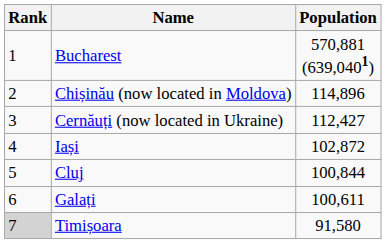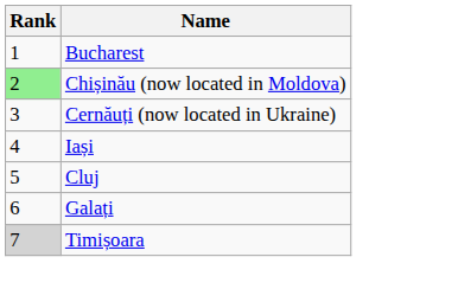 <table class="wikitable">
 <tr>
 <th>Rank</th>
 <th>Name</th>
-<th>Population</th>
 </tr>
 <tr>
 <td align="left">1</td>
 <td align="left"><a href='#'>Bucharest</a></td>
-<td align="center">570,881<br>(639,040<sup><strong>1</strong></sup>)</td>
 </tr>
 <tr>
-<td align="left">2</td>
+<td align="left" style="background: lightgreen;">2</td>
 <td align="left"><a href='#'>Chișinău</a> (now located in <a href='#'>Moldova</a>)</td>
-<td align="center">114,896</td>
 </tr>
 <tr>
 <td align="left">3</td>
 <td align="left"><a href='#'>Cernăuți</a> (now located in Ukraine)</td>
-<td align="center">112,427</td>
 </tr>
 <tr>
 <td align="left">4</td>
 <td align="left"><a href='#'>Iași</a></td>
-<td align="center">102,872</td>
 </tr>
 <tr>
 <td align="left">5</td>
 <td align="left"><a href='#'>Cluj</a></td>
-<td align="center">100,844</td>
 </tr>
 <tr>
 <td align="left">6</td>
 <td align="left"><a href='#'>Galați</a></td>
-<td align="center">100,611</td>
 </tr>
 <tr>
 <td align="left" style="background: lightgrey;">7</td>
 <td align="left"><a href='#'>Timișoara</a></td>
-<td align="center">91,580</td>
 </tr>
 </table>
